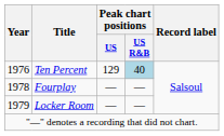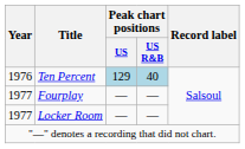 <table class="wikitable" style="text-align:center;">
 <tr>
 <th rowspan="2">Year</th>
 <th rowspan="2">Title</th>
 <th colspan="2">Peak chart positions</th>
 <th rowspan="2">Record label</th>
 </tr>
 <tr style="font-size:smaller;">
 <th width="35"><a href='#'>US</a><br></th>
 <th width="35"><a href='#'>US<br>R&B</a><br></th>
 </tr>
 <tr>
 <td rowspan="1">1976</td>
 <td align="left"><em><a href='#'>Ten Percent</a></em></td>
-<td>129</td>
+<td style="background: lightblue;">129</td>
 <td style="background: lightblue;">40</td>
 <td rowspan="3"><a href='#'>Salsoul</a></td>
 </tr>
 <tr>
-<td rowspan="1">1978</td>
+<td rowspan="1">1977</td>
 <td align="left"><em><a href='#'>Fourplay</a></em></td>
 <td>—</td>
 <td>—</td>
 </tr>
 <tr>
-<td rowspan="1">1979</td>
+<td rowspan="1">1977</td>
 <td align="left"><em><a href='#'>Locker Room</a></em></td>
 <td>—</td>
 <td>—</td>
 </tr>
 <tr>
 <td colspan="15" style="font-size:90%">"—" denotes a recording that did not chart.</td>
 </tr>
 </table>
